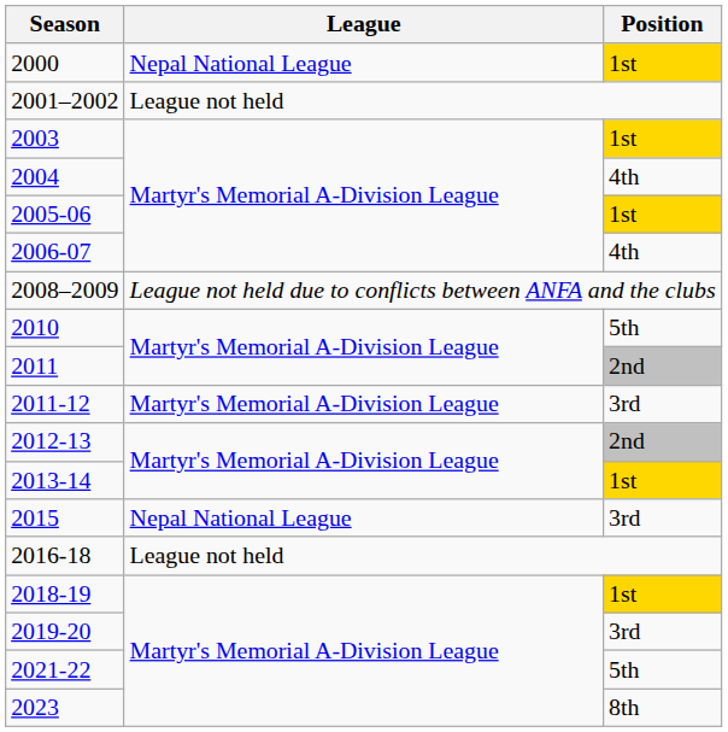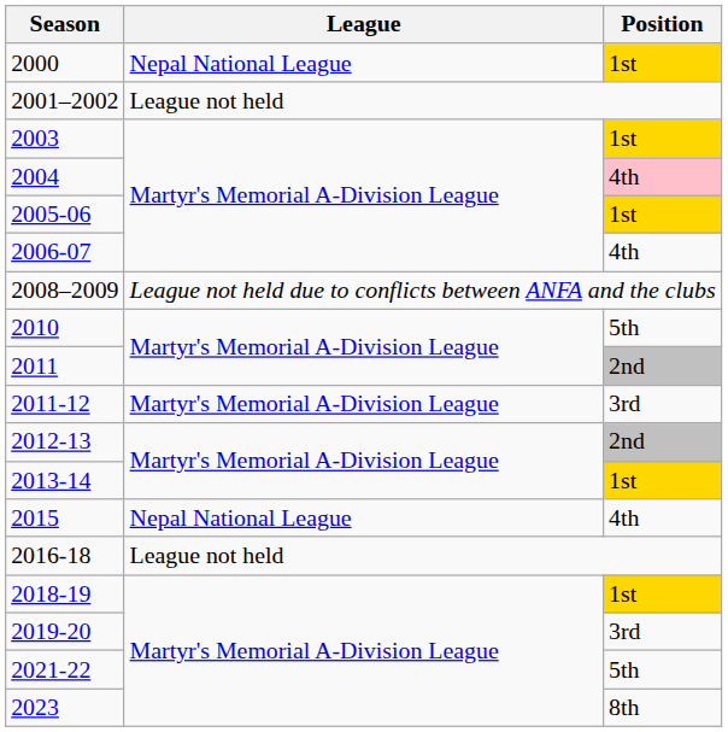 <table class="wikitable float-right">
 <tr>
 <th>Season</th>
 <th>League</th>
 <th>Position</th>
 </tr>
 <tr>
 <td>2000</td>
 <td><a href='#'>Nepal National League</a></td>
 <td bgcolor="gold">1st</td>
 </tr>
 <tr>
 <td>2001–2002</td>
 <td colspan="2">League not held</td>
 </tr>
 <tr>
 <td><a href='#'>2003</a></td>
 <td rowspan="4"><a href='#'>Martyr's Memorial A-Division League</a></td>
 <td bgcolor="gold">1st</td>
 </tr>
 <tr>
 <td><a href='#'>2004</a></td>
-<td>4th</td>
+<td style="background: pink;">4th</td>
 </tr>
 <tr>
 <td><a href='#'>2005-06</a></td>
 <td bgcolor="gold">1st</td>
 </tr>
 <tr>
 <td><a href='#'>2006-07</a></td>
 <td>4th</td>
 </tr>
 <tr>
 <td>2008–2009</td>
 <td colspan="2"><em>League not held due to conflicts between <a href='#'>ANFA</a> and the clubs</em></td>
 </tr>
 <tr>
 <td><a href='#'>2010</a></td>
 <td rowspan="2"><a href='#'>Martyr's Memorial A-Division League</a></td>
 <td>5th</td>
 </tr>
 <tr>
 <td><a href='#'>2011</a></td>
 <td bgcolor="Silver">2nd</td>
 </tr>
 <tr>
 <td><a href='#'>2011-12</a></td>
 <td><a href='#'>Martyr's Memorial A-Division League</a></td>
 <td>3rd</td>
 </tr>
 <tr>
 <td><a href='#'>2012-13</a></td>
 <td rowspan="2"><a href='#'>Martyr's Memorial A-Division League</a></td>
 <td bgcolor="Silver">2nd</td>
 </tr>
 <tr>
 <td><a href='#'>2013-14</a></td>
 <td bgcolor="gold">1st</td>
 </tr>
 <tr>
 <td><a href='#'>2015</a></td>
 <td><a href='#'>Nepal National League</a></td>
-<td>3rd</td>
+<td>4th</td>
 </tr>
 <tr>
 <td>2016-18</td>
 <td colspan="2">League not held</td>
 </tr>
 <tr>
 <td><a href='#'>2018-19</a></td>
 <td rowspan="4"><a href='#'>Martyr's Memorial A-Division League</a></td>
 <td bgcolor="gold">1st</td>
 </tr>
 <tr>
 <td><a href='#'>2019-20</a></td>
 <td>3rd</td>
 </tr>
 <tr>
 <td><a href='#'>2021-22</a></td>
 <td>5th</td>
 </tr>
 <tr>
 <td><a href='#'>2023</a></td>
 <td>8th</td>
 </tr>
 </table>
